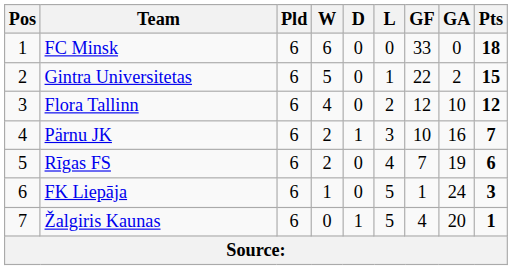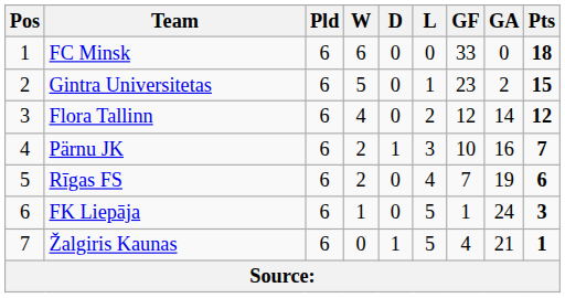 <table class="wikitable" style="text-align: center;">
 <tr>
 <th width=20px>Pos</th>
 <th width=200px>Team</th>
 <th width=20px>Pld</th>
 <th width=20px>W</th>
 <th width=20px>D</th>
 <th width=20px>L</th>
 <th width=20px>GF</th>
 <th width=20px>GA</th>
 <th width=20px>Pts</th>
 </tr>
 <tr>
 <td>1</td>
 <td align=left> <a href='#'>FC Minsk</a></td>
 <td>6</td>
 <td>6</td>
 <td>0</td>
 <td>0</td>
 <td>33</td>
 <td>0</td>
 <td><strong>18</strong></td>
 </tr>
 <tr>
 <td>2</td>
 <td align=left> <a href='#'>Gintra Universitetas</a></td>
 <td>6</td>
 <td>5</td>
 <td>0</td>
 <td>1</td>
-<td>22</td>
+<td>23</td>
 <td>2</td>
 <td><strong>15</strong></td>
 </tr>
 <tr>
 <td>3</td>
 <td align=left> <a href='#'>Flora Tallinn</a></td>
 <td>6</td>
 <td>4</td>
 <td>0</td>
 <td>2</td>
 <td>12</td>
-<td>10</td>
+<td>14</td>
 <td><strong>12</strong></td>
 </tr>
 <tr>
 <td>4</td>
 <td align=left> <a href='#'>Pärnu JK</a></td>
 <td>6</td>
 <td>2</td>
 <td>1</td>
 <td>3</td>
 <td>10</td>
 <td>16</td>
 <td><strong>7</strong></td>
 </tr>
 <tr>
 <td>5</td>
 <td align=left> <a href='#'>Rīgas FS</a></td>
 <td>6</td>
 <td>2</td>
 <td>0</td>
 <td>4</td>
 <td>7</td>
 <td>19</td>
 <td><strong>6</strong></td>
 </tr>
 <tr>
 <td>6</td>
 <td align=left> <a href='#'>FK Liepāja</a></td>
 <td>6</td>
 <td>1</td>
 <td>0</td>
 <td>5</td>
 <td>1</td>
 <td>24</td>
 <td><strong>3</strong></td>
 </tr>
 <tr>
 <td>7</td>
 <td align=left> <a href='#'>Žalgiris Kaunas</a></td>
 <td>6</td>
 <td>0</td>
 <td>1</td>
 <td>5</td>
 <td>4</td>
-<td>20</td>
+<td>21</td>
 <td><strong>1</strong></td>
 </tr>
 <tr>
 <th colspan=9>Source:</th>
 </tr>
 </table>
